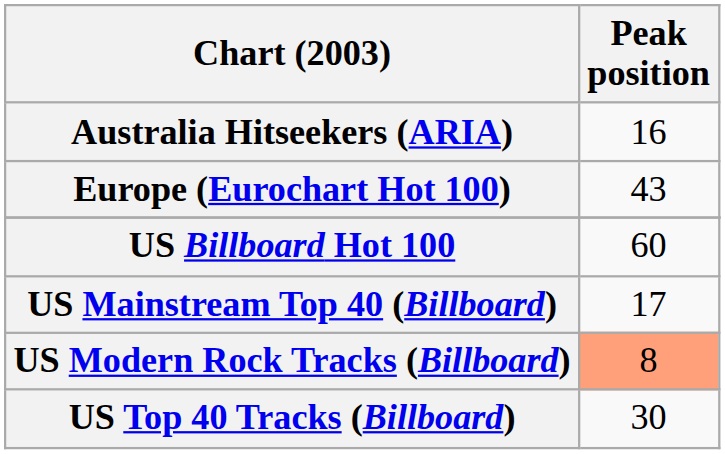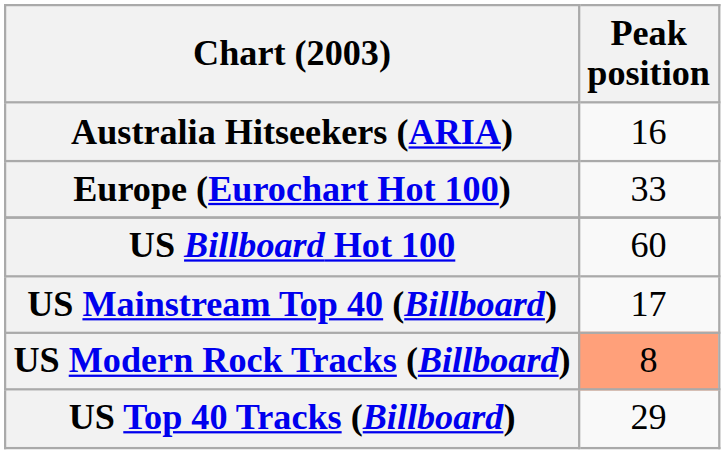 <table class="wikitable sortable plainrowheaders" style="text-align:center">
 <tr>
 <th>Chart (2003)</th>
 <th>Peak<br>position</th>
 </tr>
 <tr>
 <th scope="row">Australia Hitseekers (<a href='#'>ARIA</a>)</th>
 <td>16</td>
 </tr>
 <tr>
 <th scope="row">Europe (<a href='#'>Eurochart Hot 100</a>)</th>
-<td>43</td>
+<td>33</td>
 </tr>
 <tr>
 </tr>
 <tr>
 </tr>
 <tr>
 <th scope="row">US <a href='#'><em>Billboard</em> Hot 100</a></th>
 <td>60</td>
 </tr>
 <tr>
 <th scope="row">US <a href='#'>Mainstream Top 40</a> (<em><a href='#'>Billboard</a></em>)</th>
 <td>17</td>
 </tr>
 <tr>
 <th scope="row">US <a href='#'>Modern Rock Tracks</a> (<em><a href='#'>Billboard</a></em>)</th>
 <td style="background: lightsalmon;">8</td>
 </tr>
 <tr>
 <th scope="row">US <a href='#'>Top 40 Tracks</a> (<em><a href='#'>Billboard</a></em>)</th>
-<td>30</td>
+<td>29</td>
 </tr>
 </table>
